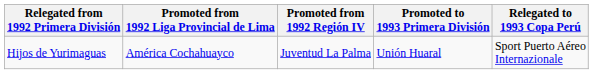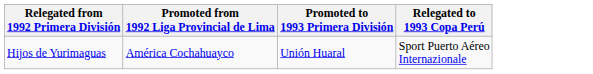 <table class="wikitable">
 <tr>
 <th>Relegated from<br><a href='#'>1992 Primera División</a></th>
 <th>Promoted from<br><a href='#'>1992 Liga Provincial de Lima</a></th>
-<th>Promoted from<br><a href='#'>1992 Región IV</a></th>
 <th>Promoted to<br><a href='#'>1993 Primera División</a></th>
 <th>Relegated to<br><a href='#'>1993 Copa Perú</a></th>
 </tr>
 <tr>
 <td> <a href='#'>Hijos de Yurimaguas</a> </td>
 <td> <a href='#'>América Cochahuayco</a> </td>
-<td> <a href='#'>Juventud La Palma</a> </td>
 <td> <a href='#'>Unión Huaral</a> </td>
 <td> Sport Puerto Aéreo <br> <a href='#'>Internazionale</a> </td>
 </tr>
 </table>
